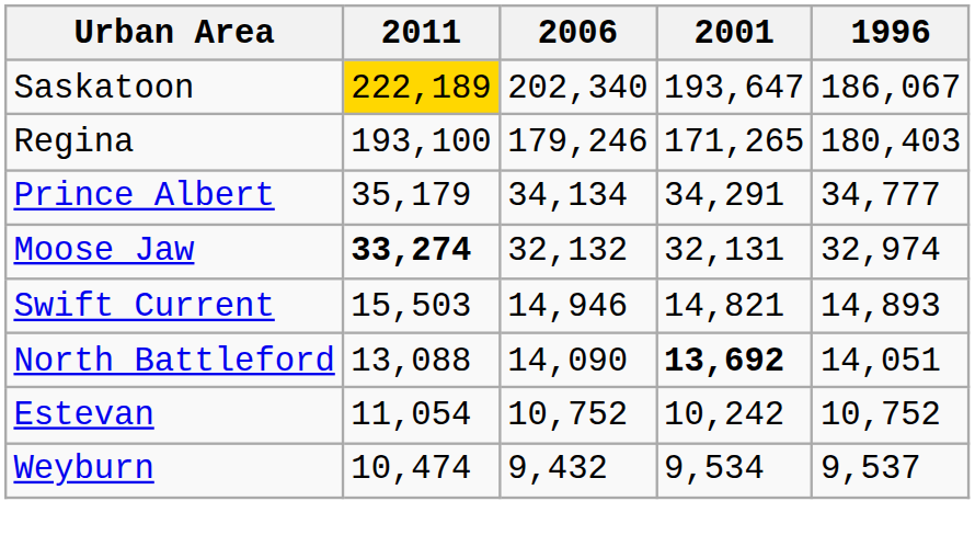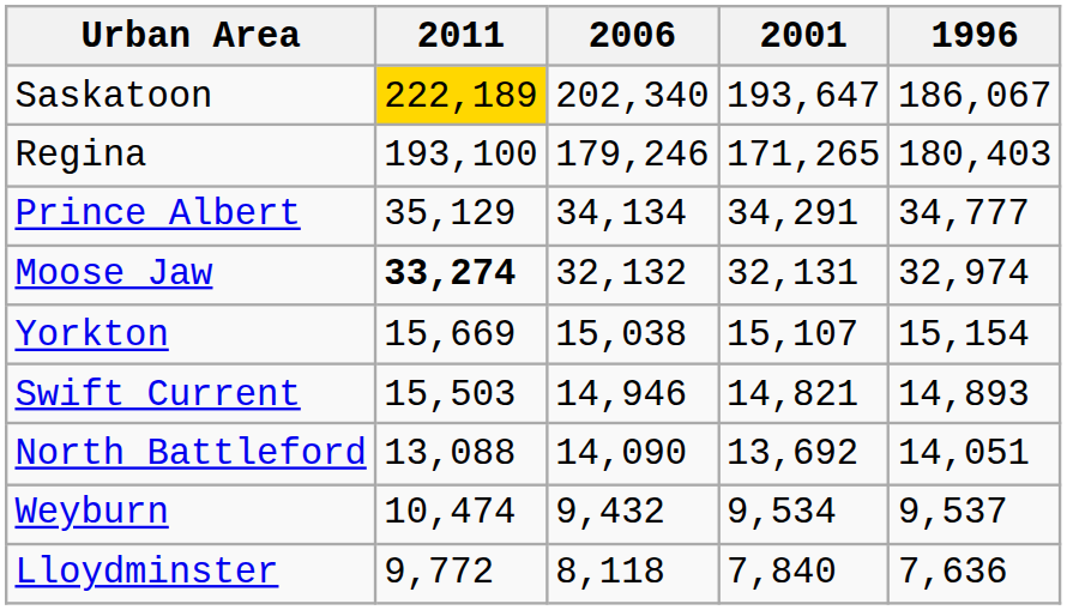 <table class="wikitable" style="margin-left:20px;">
 <tr>
 <th align=left>Urban Area</th>
 <th>2011</th>
 <th>2006</th>
 <th>2001</th>
 <th>1996</th>
 </tr>
 <tr>
 <td align=left>Saskatoon</td>
 <td style="background: gold;">222,189</td>
 <td>202,340</td>
 <td>193,647</td>
 <td>186,067</td>
 </tr>
 <tr>
 <td align=left>Regina</td>
 <td>193,100</td>
 <td>179,246</td>
 <td>171,265</td>
 <td>180,403</td>
 </tr>
 <tr>
 <td align=left><a href='#'>Prince Albert</a></td>
-<td>35,179</td>
+<td>35,129</td>
 <td>34,134</td>
 <td>34,291</td>
 <td>34,777</td>
 </tr>
 <tr>
 <td align=left><a href='#'>Moose Jaw</a></td>
 <td><strong>33,274</strong></td>
 <td>32,132</td>
 <td>32,131</td>
 <td>32,974</td>
 </tr>
 <tr>
+<td align=left><a href='#'>Yorkton</a></td>
+<td>15,669</td>
+<td>15,038</td>
+<td>15,107</td>
+<td>15,154</td>
+</tr>
+<tr>
 <td align=left><a href='#'>Swift Current</a></td>
 <td>15,503</td>
 <td>14,946</td>
 <td>14,821</td>
 <td>14,893</td>
 </tr>
 <tr>
 <td align=left><a href='#'>North Battleford</a></td>
 <td>13,088</td>
 <td>14,090</td>
-<td><strong>13,692</strong></td>
+<td>13,692</td>
 <td>14,051</td>
-</tr>
-<tr>
-<td align=left><a href='#'>Estevan</a></td>
-<td>11,054</td>
-<td>10,752</td>
-<td>10,242</td>
-<td>10,752</td>
 </tr>
 <tr>
 <td align=left><a href='#'>Weyburn</a></td>
 <td>10,474</td>
 <td>9,432</td>
 <td>9,534</td>
 <td>9,537</td>
 </tr>
+<tr>
+<td align=left><a href='#'>Lloydminster</a></td>
+<td>9,772</td>
+<td>8,118</td>
+<td>7,840</td>
+<td>7,636</td>
+</tr>
 </table>
